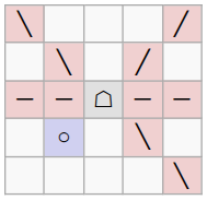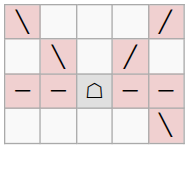 <table border="1" class="wikitable">
 <tr align=center>
 <td width="20" style="background:#f0d0d0;">╲</td>
 <td width="20"> </td>
 <td width="20"> </td>
 <td width="20"> </td>
 <td width="20" style="background:#f0d0d0;">╱</td>
 </tr>
 <tr align=center>
 <td> </td>
 <td style="background:#f0d0d0;">╲</td>
 <td> </td>
 <td style="background:#f0d0d0;">╱</td>
 <td> </td>
 </tr>
 <tr align=center>
 <td style="background:#f0d0d0;">─</td>
 <td style="background:#f0d0d0;">─</td>
 <td style="background:#e0e0e0;">☖</td>
 <td style="background:#f0d0d0;">─</td>
 <td style="background:#f0d0d0;">─</td>
 </tr>
 <tr align=center>
 <td> </td>
-<td style="background:#d0d0f0;">○</td>
-<td> </td>
-<td style="background:#f0d0d0;">╲</td>
-<td> </td>
-</tr>
-<tr align=center>
-<td> </td>
 <td> </td>
 <td> </td>
 <td> </td>
 <td style="background:#f0d0d0;">╲</td>
 </tr>
 </table>
